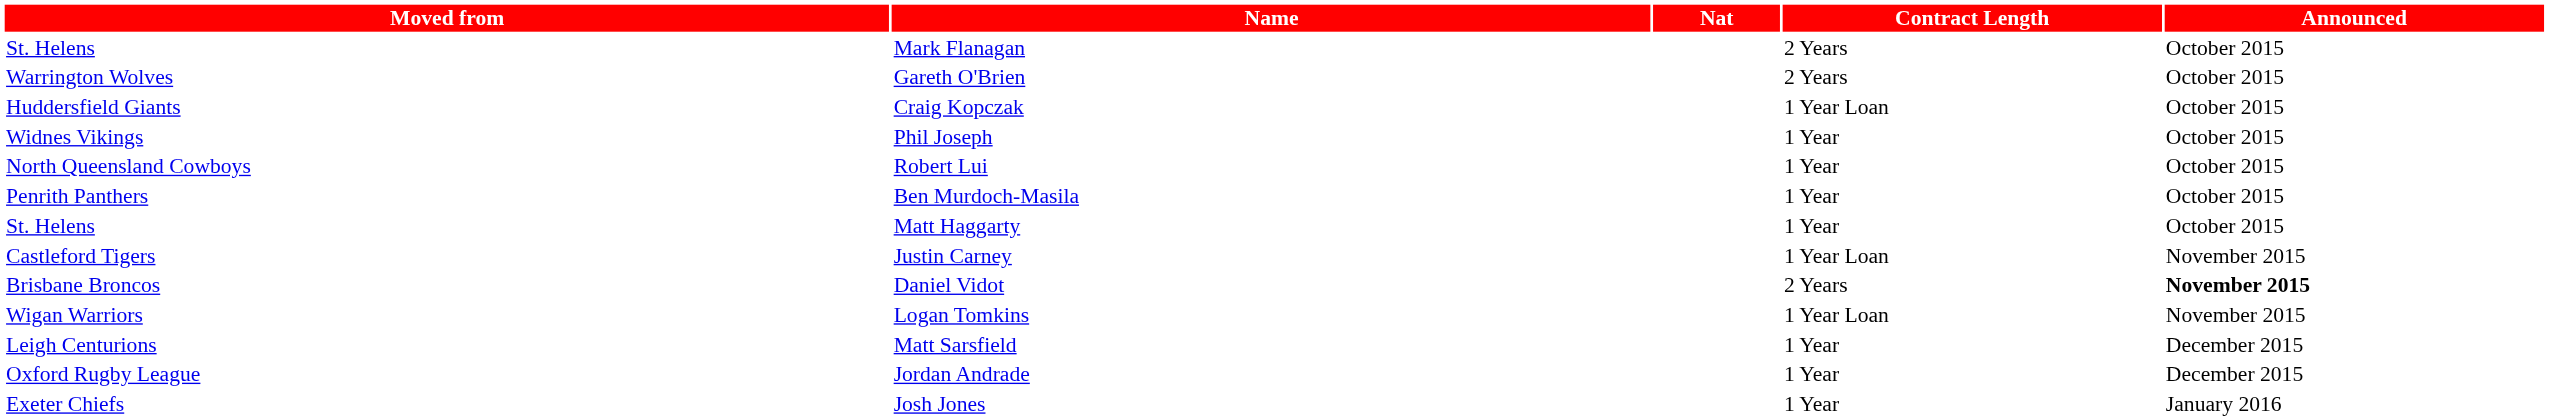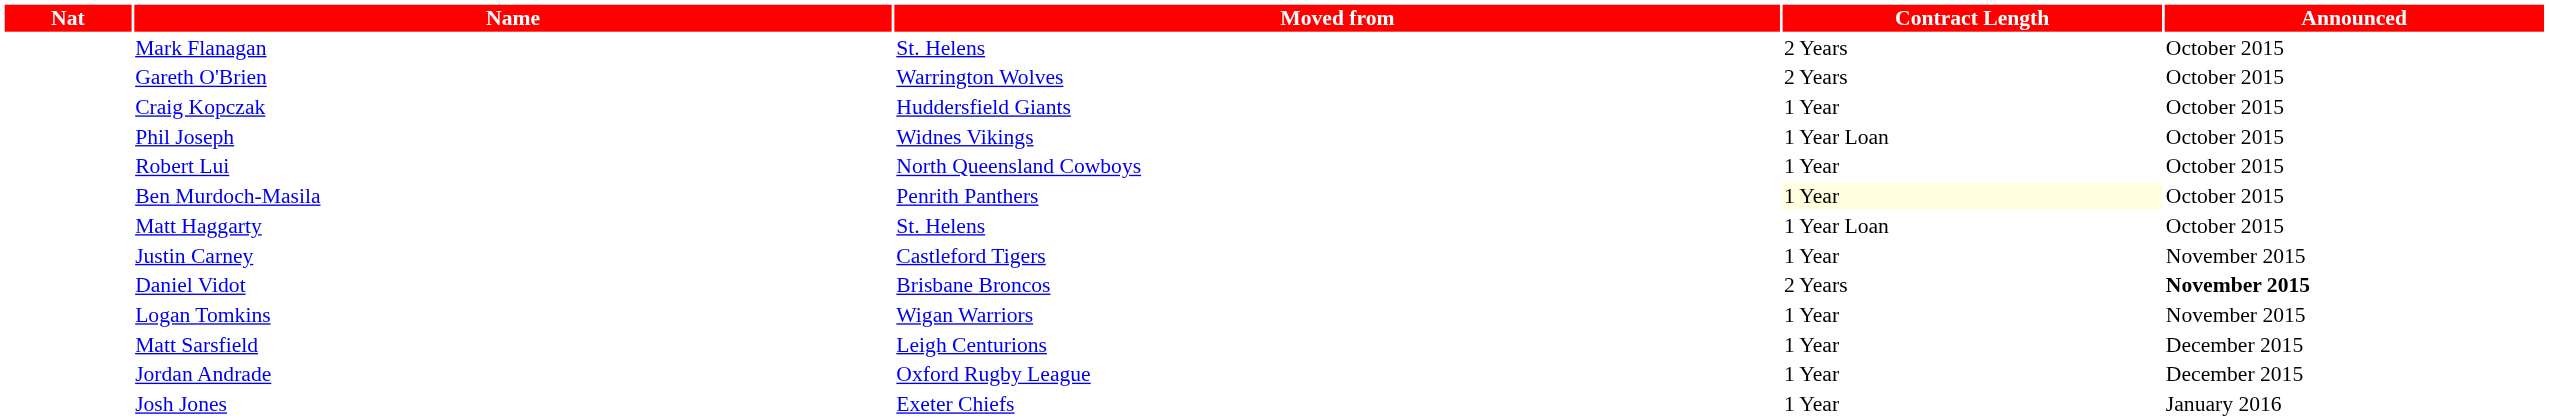 <table width="95%">
 <tr style="background:#FF0000; color:white;">
+<th width="5%">Nat</th>
+<th width="30%">Name</th>
 <th width="35%">Moved from</th>
-<th width="30%">Name</th>
-<th width="5%">Nat</th>
 <th width="15%">Contract Length</th>
 <th width="25%">Announced</th>
 </tr>
 <tr>
+<td></td>
+<td><a href='#'>Mark Flanagan</a></td>
 <td><a href='#'>St. Helens</a></td>
-<td><a href='#'>Mark Flanagan</a></td>
-<td></td>
 <td>2 Years</td>
 <td>October 2015</td>
 </tr>
 <tr>
+<td></td>
+<td><a href='#'>Gareth O'Brien</a></td>
 <td><a href='#'>Warrington Wolves</a></td>
-<td><a href='#'>Gareth O'Brien</a></td>
-<td></td>
 <td>2 Years</td>
 <td>October 2015</td>
 </tr>
 <tr>
+<td></td>
+<td><a href='#'>Craig Kopczak</a></td>
 <td><a href='#'>Huddersfield Giants</a></td>
-<td><a href='#'>Craig Kopczak</a></td>
+<td>1 Year</td>
+<td>October 2015</td>
+</tr>
+<tr>
 <td></td>
+<td><a href='#'>Phil Joseph</a></td>
+<td><a href='#'>Widnes Vikings</a></td>
 <td>1 Year Loan</td>
 <td>October 2015</td>
 </tr>
 <tr>
-<td><a href='#'>Widnes Vikings</a></td>
-<td><a href='#'>Phil Joseph</a></td>
 <td></td>
+<td><a href='#'>Robert Lui</a></td>
+<td><a href='#'>North Queensland Cowboys</a></td>
 <td>1 Year</td>
 <td>October 2015</td>
 </tr>
 <tr>
-<td><a href='#'>North Queensland Cowboys</a></td>
-<td><a href='#'>Robert Lui</a></td>
 <td></td>
-<td>1 Year</td>
+<td><a href='#'>Ben Murdoch-Masila</a></td>
+<td><a href='#'>Penrith Panthers</a></td>
+<td style="background: lightyellow;">1 Year</td>
 <td>October 2015</td>
 </tr>
 <tr>
-<td><a href='#'>Penrith Panthers</a></td>
-<td><a href='#'>Ben Murdoch-Masila</a></td>
 <td></td>
-<td>1 Year</td>
+<td><a href='#'>Matt Haggarty</a></td>
+<td><a href='#'>St. Helens</a></td>
+<td>1 Year Loan</td>
 <td>October 2015</td>
 </tr>
 <tr>
-<td><a href='#'>St. Helens</a></td>
-<td><a href='#'>Matt Haggarty</a></td>
 <td></td>
+<td><a href='#'>Justin Carney</a></td>
+<td><a href='#'>Castleford Tigers</a></td>
 <td>1 Year</td>
-<td>October 2015</td>
-</tr>
-<tr>
-<td><a href='#'>Castleford Tigers</a></td>
-<td><a href='#'>Justin Carney</a></td>
-<td></td>
-<td>1 Year Loan</td>
 <td>November 2015</td>
 </tr>
 <tr>
+<td></td>
+<td><a href='#'>Daniel Vidot</a></td>
 <td><a href='#'>Brisbane Broncos</a></td>
-<td><a href='#'>Daniel Vidot</a></td>
-<td></td>
 <td>2 Years</td>
 <td><strong>November 2015</strong></td>
 </tr>
 <tr>
+<td></td>
+<td><a href='#'>Logan Tomkins</a></td>
 <td><a href='#'>Wigan Warriors</a></td>
-<td><a href='#'>Logan Tomkins</a></td>
-<td></td>
-<td>1 Year Loan</td>
+<td>1 Year</td>
 <td>November 2015</td>
 </tr>
 <tr>
+<td></td>
+<td><a href='#'>Matt Sarsfield</a></td>
 <td><a href='#'>Leigh Centurions</a></td>
-<td><a href='#'>Matt Sarsfield</a></td>
-<td></td>
 <td>1 Year</td>
 <td>December 2015</td>
 </tr>
 <tr>
+<td></td>
+<td><a href='#'>Jordan Andrade</a></td>
 <td><a href='#'>Oxford Rugby League</a></td>
-<td><a href='#'>Jordan Andrade</a></td>
-<td></td>
 <td>1 Year</td>
 <td>December 2015</td>
 </tr>
 <tr>
+<td></td>
+<td><a href='#'>Josh Jones</a></td>
 <td><a href='#'>Exeter Chiefs</a></td>
-<td><a href='#'>Josh Jones</a></td>
-<td></td>
 <td>1 Year</td>
 <td>January 2016</td>
 </tr>
 </table>
